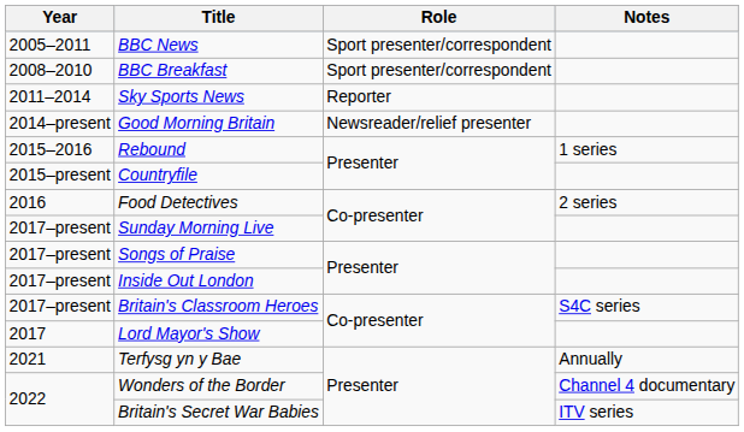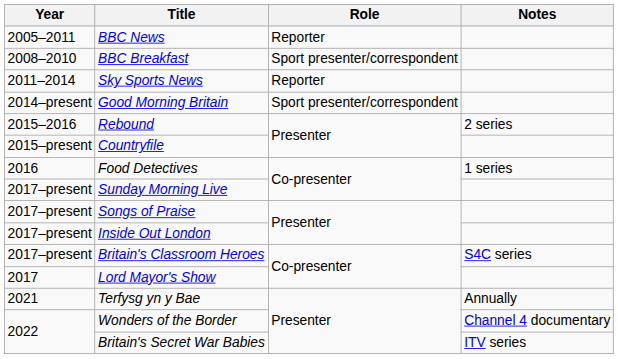 <table class="wikitable">
 <tr style="background:#b0c4de; text-align:center;">
 <th>Year</th>
 <th>Title</th>
 <th>Role</th>
 <th>Notes</th>
 </tr>
 <tr>
 <td>2005–2011</td>
 <td><em><a href='#'>BBC News</a></em></td>
-<td>Sport presenter/correspondent</td>
+<td>Reporter</td>
 <td></td>
 </tr>
 <tr>
 <td>2008–2010</td>
 <td><em><a href='#'>BBC Breakfast</a></em></td>
 <td>Sport presenter/correspondent</td>
 <td></td>
 </tr>
 <tr>
 <td>2011–2014</td>
 <td><em><a href='#'>Sky Sports News</a></em></td>
 <td>Reporter</td>
 <td></td>
 </tr>
 <tr>
 <td>2014–present</td>
 <td><em><a href='#'>Good Morning Britain</a></em></td>
-<td>Newsreader/relief presenter</td>
+<td>Sport presenter/correspondent</td>
 <td></td>
 </tr>
 <tr>
 <td>2015–2016</td>
 <td><em><a href='#'>Rebound</a></em></td>
 <td rowspan="2">Presenter</td>
-<td>1 series</td>
+<td>2 series</td>
 </tr>
 <tr>
 <td>2015–present</td>
 <td><em><a href='#'>Countryfile</a></em></td>
 <td></td>
 </tr>
 <tr>
 <td>2016</td>
 <td><em>Food Detectives</em></td>
 <td rowspan="2">Co-presenter</td>
-<td>2 series</td>
+<td>1 series</td>
 </tr>
 <tr>
 <td>2017–present</td>
 <td><em><a href='#'>Sunday Morning Live</a></em></td>
 <td></td>
 </tr>
 <tr>
 <td>2017–present</td>
 <td><em><a href='#'>Songs of Praise</a></em></td>
 <td rowspan="2">Presenter</td>
 <td></td>
 </tr>
 <tr>
 <td>2017–present</td>
 <td><em><a href='#'>Inside Out London</a></em></td>
 <td></td>
 </tr>
 <tr>
 <td>2017–present</td>
 <td><em><a href='#'>Britain's Classroom Heroes</a></em></td>
 <td rowspan="2">Co-presenter</td>
 <td><a href='#'>S4C</a> series</td>
 </tr>
 <tr>
 <td>2017</td>
 <td><em><a href='#'>Lord Mayor's Show</a></em></td>
 <td></td>
 </tr>
 <tr>
 <td>2021</td>
 <td><em>Terfysg yn y Bae</em></td>
 <td rowspan="3">Presenter</td>
 <td>Annually</td>
 </tr>
 <tr>
 <td rowspan="2">2022</td>
 <td><em>Wonders of the Border</em></td>
 <td><a href='#'>Channel 4</a> documentary</td>
 </tr>
 <tr>
 <td><em>Britain's Secret War Babies</em></td>
 <td><a href='#'>ITV</a> series</td>
 </tr>
 </table>
